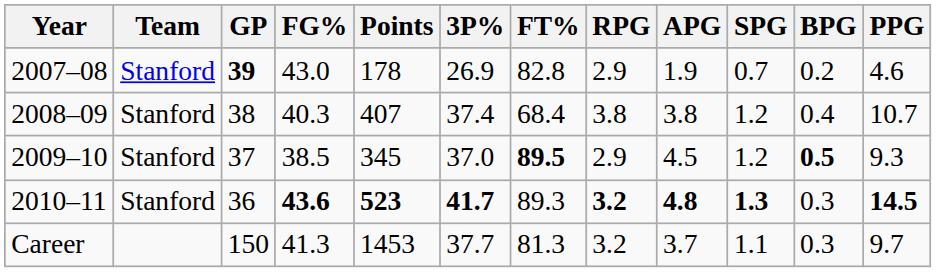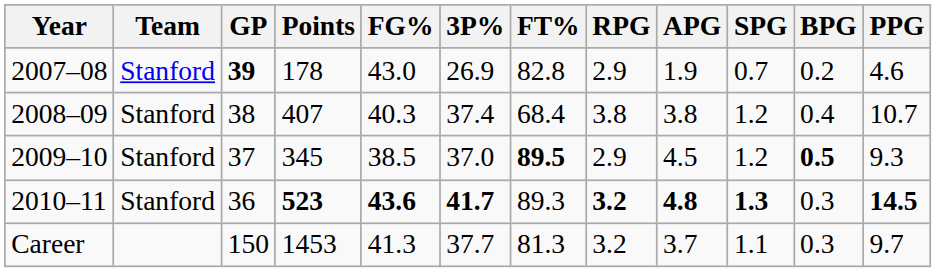 <table class="wikitable">
 <tr>
 <th>Year</th>
 <th>Team</th>
 <th>GP</th>
+<th>Points</th>
 <th>FG%</th>
-<th>Points</th>
 <th>3P%</th>
 <th>FT%</th>
 <th>RPG</th>
 <th>APG</th>
 <th>SPG</th>
 <th>BPG</th>
 <th>PPG</th>
 </tr>
 <tr>
 <td>2007–08</td>
 <td><a href='#'>Stanford</a></td>
 <td><strong>39</strong></td>
+<td>178</td>
 <td>43.0</td>
-<td>178</td>
 <td>26.9</td>
 <td>82.8</td>
 <td>2.9</td>
 <td>1.9</td>
 <td>0.7</td>
 <td>0.2</td>
 <td>4.6</td>
 </tr>
 <tr>
 <td>2008–09</td>
 <td>Stanford</td>
 <td>38</td>
+<td>407</td>
 <td>40.3</td>
-<td>407</td>
 <td>37.4</td>
 <td>68.4</td>
 <td>3.8</td>
 <td>3.8</td>
 <td>1.2</td>
 <td>0.4</td>
 <td>10.7</td>
 </tr>
 <tr>
 <td>2009–10</td>
 <td>Stanford</td>
 <td>37</td>
+<td>345</td>
 <td>38.5</td>
-<td>345</td>
 <td>37.0</td>
 <td><strong>89.5</strong></td>
 <td>2.9</td>
 <td>4.5</td>
 <td>1.2</td>
 <td><strong>0.5</strong></td>
 <td>9.3</td>
 </tr>
 <tr>
 <td>2010–11</td>
 <td>Stanford</td>
 <td>36</td>
+<td><strong>523</strong></td>
 <td><strong>43.6</strong></td>
-<td><strong>523</strong></td>
 <td><strong>41.7</strong></td>
 <td>89.3</td>
 <td><strong>3.2</strong></td>
 <td><strong>4.8</strong></td>
 <td><strong>1.3</strong></td>
 <td>0.3</td>
 <td><strong>14.5</strong></td>
 </tr>
 <tr>
 <td>Career</td>
 <td></td>
 <td>150</td>
+<td>1453</td>
 <td>41.3</td>
-<td>1453</td>
 <td>37.7</td>
 <td>81.3</td>
 <td>3.2</td>
 <td>3.7</td>
 <td>1.1</td>
 <td>0.3</td>
 <td>9.7</td>
 </tr>
 </table>
